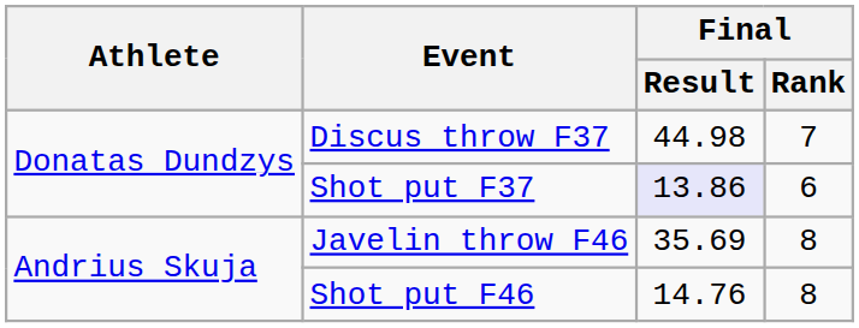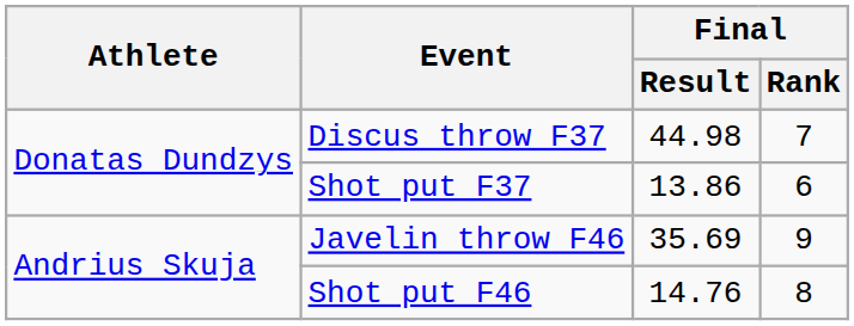 <table class=wikitable style="font-size:90%">
 <tr>
 <th rowspan="2">Athlete</th>
 <th rowspan="2">Event</th>
 <th colspan="2">Final</th>
 </tr>
 <tr>
 <th>Result</th>
 <th>Rank</th>
 </tr>
 <tr align=center>
 <td rowspan=2 align=left><a href='#'>Donatas Dundzys</a></td>
 <td align=left><a href='#'>Discus throw F37</a></td>
 <td>44.98</td>
 <td>7</td>
 </tr>
 <tr align=center>
 <td align=left><a href='#'>Shot put F37</a></td>
-<td style="background: lavender;">13.86</td>
+<td>13.86</td>
 <td>6</td>
 </tr>
 <tr align=center>
 <td rowspan=2 align=left><a href='#'>Andrius Skuja</a></td>
 <td align=left><a href='#'>Javelin throw F46</a></td>
 <td>35.69</td>
-<td>8</td>
+<td>9</td>
 </tr>
 <tr align=center>
 <td align=left><a href='#'>Shot put F46</a></td>
 <td>14.76</td>
 <td>8</td>
 </tr>
 </table>
